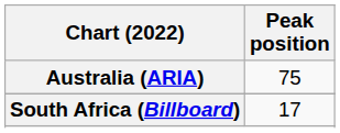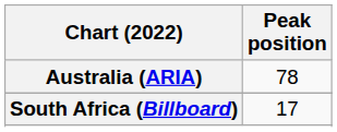 <table class="wikitable sortable plainrowheaders" style="text-align:center">
 <tr>
 <th scope="col">Chart (2022)</th>
 <th scope="col">Peak<br>position</th>
 </tr>
 <tr>
 <th scope="row">Australia (<a href='#'>ARIA</a>)</th>
-<td>75</td>
+<td>78</td>
 </tr>
 <tr>
 </tr>
 <tr>
 </tr>
 <tr>
 </tr>
 <tr>
 </tr>
 <tr>
 <th scope="row">South Africa (<em><a href='#'>Billboard</a></em>)</th>
 <td>17</td>
 </tr>
 <tr>
 </tr>
 <tr>
 </tr>
 </table>
